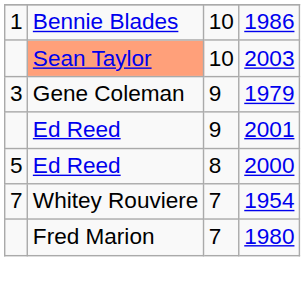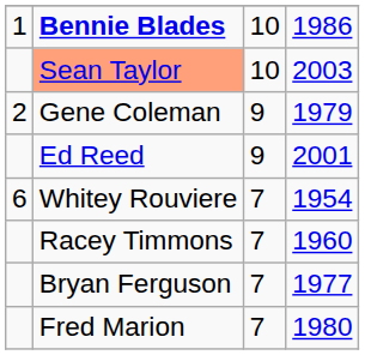 <table class="wikitable">
 <tr>
 </tr>
 <tr>
 <td>1</td>
-<td><a href='#'>Bennie Blades</a></td>
+<td><strong><a href='#'>Bennie Blades</a></strong></td>
 <td>10</td>
 <td><a href='#'>1986</a></td>
 </tr>
 <tr>
 <td></td>
 <td style="background: lightsalmon;"><a href='#'>Sean Taylor</a></td>
 <td>10</td>
 <td><a href='#'>2003</a></td>
 </tr>
 <tr>
-<td>3</td>
+<td>2</td>
 <td>Gene Coleman</td>
 <td>9</td>
 <td><a href='#'>1979</a></td>
 </tr>
 <tr>
 <td></td>
 <td><a href='#'>Ed Reed</a></td>
 <td>9</td>
 <td><a href='#'>2001</a></td>
 </tr>
 <tr>
-<td>5</td>
-<td><a href='#'>Ed Reed</a></td>
-<td>8</td>
-<td><a href='#'>2000</a></td>
-</tr>
-<tr>
-<td>7</td>
+<td>6</td>
 <td>Whitey Rouviere</td>
 <td>7</td>
 <td><a href='#'>1954</a></td>
+</tr>
+<tr>
+<td></td>
+<td>Racey Timmons</td>
+<td>7</td>
+<td><a href='#'>1960</a></td>
+</tr>
+<tr>
+<td></td>
+<td>Bryan Ferguson</td>
+<td>7</td>
+<td><a href='#'>1977</a></td>
 </tr>
 <tr>
 <td></td>
 <td>Fred Marion</td>
 <td>7</td>
 <td><a href='#'>1980</a></td>
 </tr>
 </table>
